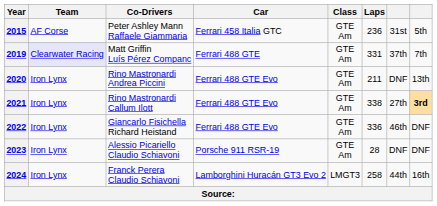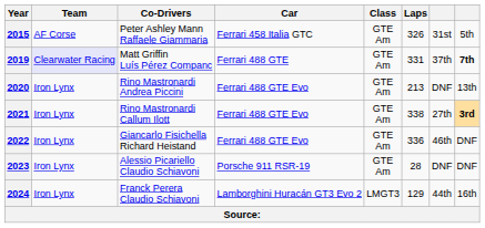 <table class="wikitable" style="text-align:center; font-size:90%">
 <tr>
 <th>Year</th>
 <th>Team</th>
 <th>Co-Drivers</th>
 <th>Car</th>
 <th>Class</th>
 <th>Laps</th>
 <th></th>
 <th></th>
 </tr>
 <tr>
 <th><a href='#'>2015</a></th>
 <td align="left"> <a href='#'>AF Corse</a></td>
 <td align="left"> Peter Ashley Mann<br> <a href='#'>Raffaele Giammaria</a></td>
 <td align="left"><a href='#'>Ferrari 458 Italia</a> GTC</td>
 <td>GTE<br>Am</td>
-<td>236</td>
+<td>326</td>
 <td>31st</td>
 <td>5th</td>
 </tr>
 <tr>
 <th><a href='#'>2019</a></th>
 <td align="left" style="background: lavender;"> <a href='#'>Clearwater Racing</a></td>
 <td align="left"> Matt Griffin<br> <a href='#'>Luís Pérez Companc</a></td>
 <td align="left"><a href='#'>Ferrari 488 GTE</a></td>
 <td>GTE<br>Am</td>
 <td>331</td>
 <td>37th</td>
-<td>7th</td>
+<td><strong>7th</strong></td>
 </tr>
 <tr>
 <th><a href='#'>2020</a></th>
 <td align="left"> <a href='#'>Iron Lynx</a></td>
 <td align="left"> <a href='#'>Rino Mastronardi</a><br> <a href='#'>Andrea Piccini</a></td>
 <td align="left"><a href='#'>Ferrari 488 GTE Evo</a></td>
 <td>GTE<br>Am</td>
-<td>211</td>
+<td>213</td>
 <td>DNF</td>
 <td>13th</td>
 </tr>
 <tr>
 <th><a href='#'>2021</a></th>
 <td align="left"> <a href='#'>Iron Lynx</a></td>
 <td align="left"> <a href='#'>Rino Mastronardi</a><br> <a href='#'>Callum Ilott</a></td>
 <td align="left"><a href='#'>Ferrari 488 GTE Evo</a></td>
 <td>GTE<br>Am</td>
 <td>338</td>
 <td>27th</td>
 <td style="background:#FFDF9F;"><strong>3rd</strong></td>
 </tr>
 <tr>
 <th><a href='#'>2022</a></th>
 <td align="left"> <a href='#'>Iron Lynx</a></td>
 <td align="left"> <a href='#'>Giancarlo Fisichella</a><br> Richard Heistand</td>
 <td align="left"><a href='#'>Ferrari 488 GTE Evo</a></td>
 <td>GTE<br>Am</td>
 <td>336</td>
 <td>46th</td>
 <td>DNF</td>
 </tr>
 <tr>
 <th><a href='#'>2023</a></th>
 <td align="left"> <a href='#'>Iron Lynx</a></td>
 <td align="left"> <a href='#'>Alessio Picariello</a><br> <a href='#'>Claudio Schiavoni</a></td>
 <td align="left"><a href='#'>Porsche 911 RSR-19</a></td>
 <td>GTE<br>Am</td>
 <td>28</td>
 <td>DNF</td>
 <td>DNF</td>
 </tr>
 <tr>
 <th><a href='#'>2024</a></th>
 <td align="left"> <a href='#'>Iron Lynx</a></td>
 <td align="left"> <a href='#'>Franck Perera</a><br> <a href='#'>Claudio Schiavoni</a></td>
 <td align="left"><a href='#'>Lamborghini Huracán GT3 Evo 2</a></td>
 <td>LMGT3</td>
-<td>258</td>
+<td>129</td>
 <td>44th</td>
 <td>16th</td>
 </tr>
 <tr>
 <th colspan="8">Source:</th>
 </tr>
 </table>
